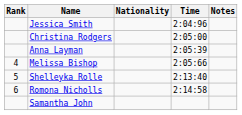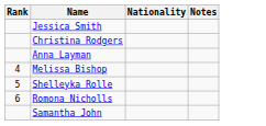 <table class="wikitable sortable" style="text-align:center">
 <tr>
 <th>Rank</th>
 <th>Name</th>
 <th>Nationality</th>
-<th>Time</th>
 <th>Notes</th>
 </tr>
 <tr>
 <td></td>
 <td align=left><a href='#'>Jessica Smith</a></td>
 <td align=left></td>
-<td>2:04:96</td>
 <td></td>
 </tr>
 <tr>
 <td></td>
 <td align=left><a href='#'>Christina Rodgers</a></td>
 <td align=left></td>
-<td>2:05:00</td>
 <td></td>
 </tr>
 <tr>
 <td></td>
 <td align=left><a href='#'>Anna Layman</a></td>
 <td align=left></td>
-<td>2:05:39</td>
 <td></td>
 </tr>
 <tr>
 <td>4</td>
 <td align=left><a href='#'>Melissa Bishop</a></td>
 <td align=left></td>
-<td>2:05:66</td>
 <td></td>
 </tr>
 <tr>
 <td>5</td>
 <td align=left><a href='#'>Shelleyka Rolle</a></td>
 <td align=left></td>
-<td>2:13:40</td>
 <td></td>
 </tr>
 <tr>
 <td>6</td>
 <td align=left><a href='#'>Romona Nicholls</a></td>
 <td align=left></td>
-<td>2:14:58</td>
 <td></td>
 </tr>
 <tr>
 <td></td>
 <td align=left><a href='#'>Samantha John</a></td>
 <td align=left></td>
 <td></td>
-<td></td>
 </tr>
 </table>
